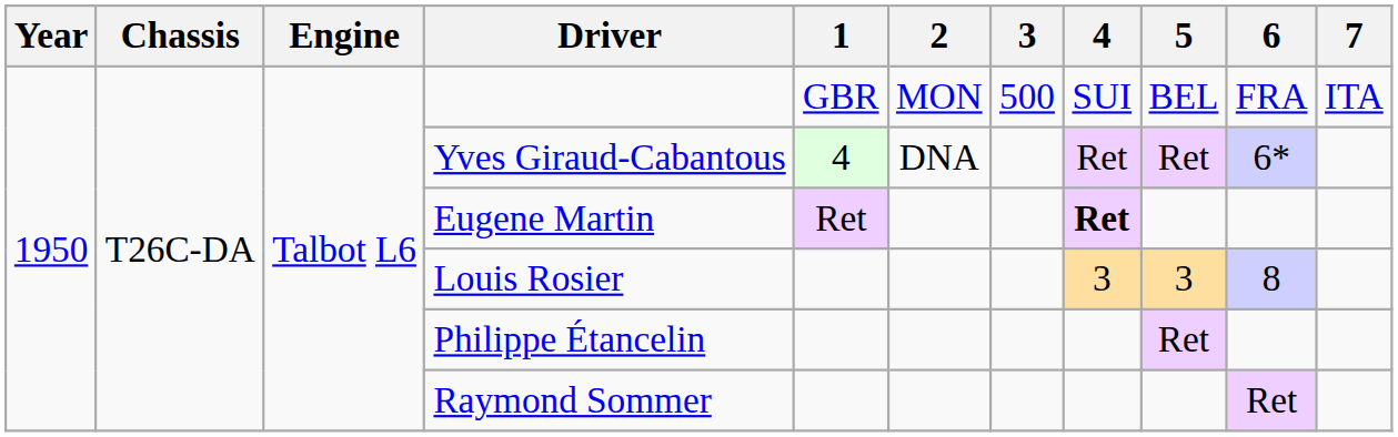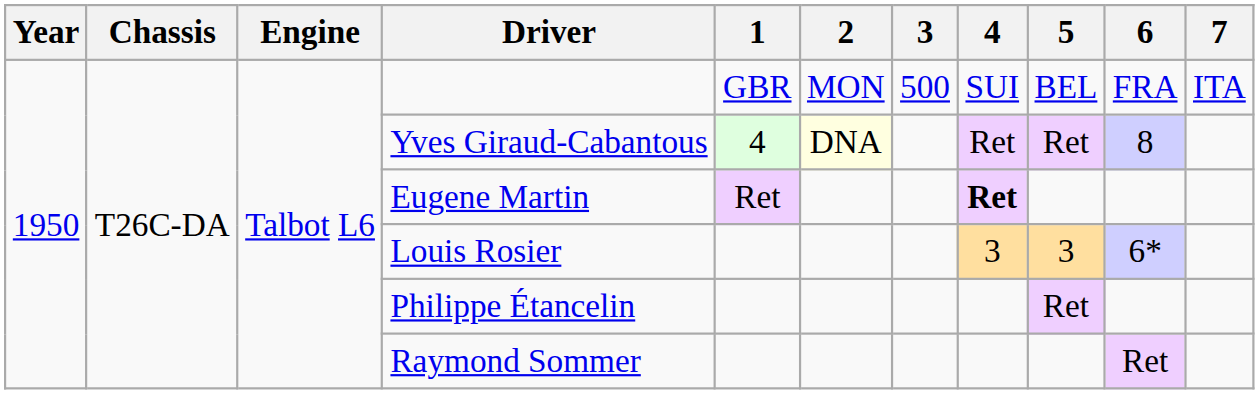 <table class="wikitable" style="text-align:center; font-size:95%">
 <tr>
 <th>Year</th>
 <th>Chassis</th>
 <th>Engine</th>
 <th>Driver</th>
 <th>1</th>
 <th>2</th>
 <th>3</th>
 <th>4</th>
 <th>5</th>
 <th>6</th>
 <th>7</th>
 </tr>
 <tr>
 <td rowspan="6"><a href='#'>1950</a></td>
 <td rowspan="6">T26C-DA</td>
 <td rowspan="6"><a href='#'>Talbot</a> <a href='#'>L6</a></td>
 <td></td>
 <td><a href='#'>GBR</a></td>
 <td><a href='#'>MON</a></td>
 <td><a href='#'>500</a></td>
 <td><a href='#'>SUI</a></td>
 <td><a href='#'>BEL</a></td>
 <td><a href='#'>FRA</a></td>
 <td><a href='#'>ITA</a></td>
 </tr>
 <tr>
 <td align="left"> <a href='#'>Yves Giraud-Cabantous</a></td>
 <td style="background:#dfffdf;">4</td>
-<td>DNA</td>
+<td style="background: lightyellow;">DNA</td>
 <td></td>
 <td style="background:#efcfff;">Ret</td>
 <td style="background:#efcfff;">Ret</td>
-<td style="background:#cfcfff;">6*</td>
+<td style="background:#cfcfff;">8</td>
 <td></td>
 </tr>
 <tr>
 <td align="left">  <a href='#'>Eugene Martin</a></td>
 <td style="background:#efcfff;">Ret</td>
 <td></td>
 <td></td>
 <td style="background:#efcfff;"><strong>Ret</strong></td>
 <td></td>
 <td></td>
 <td></td>
 </tr>
 <tr>
 <td align="left">  <a href='#'>Louis Rosier</a></td>
 <td></td>
 <td></td>
 <td></td>
 <td style="background:#FFDF9F;">3</td>
 <td style="background:#FFDF9F;">3</td>
-<td style="background:#cfcfff;">8</td>
+<td style="background:#cfcfff;">6*</td>
 <td></td>
 </tr>
 <tr>
 <td align="left"> <a href='#'>Philippe Étancelin</a></td>
 <td></td>
 <td></td>
 <td></td>
 <td></td>
 <td style="background:#efcfff;">Ret</td>
 <td></td>
 <td></td>
 </tr>
 <tr>
 <td align="left"> <a href='#'>Raymond Sommer</a></td>
 <td></td>
 <td></td>
 <td></td>
 <td></td>
 <td></td>
 <td style="background:#efcfff;">Ret</td>
 <td></td>
 </tr>
 </table>
